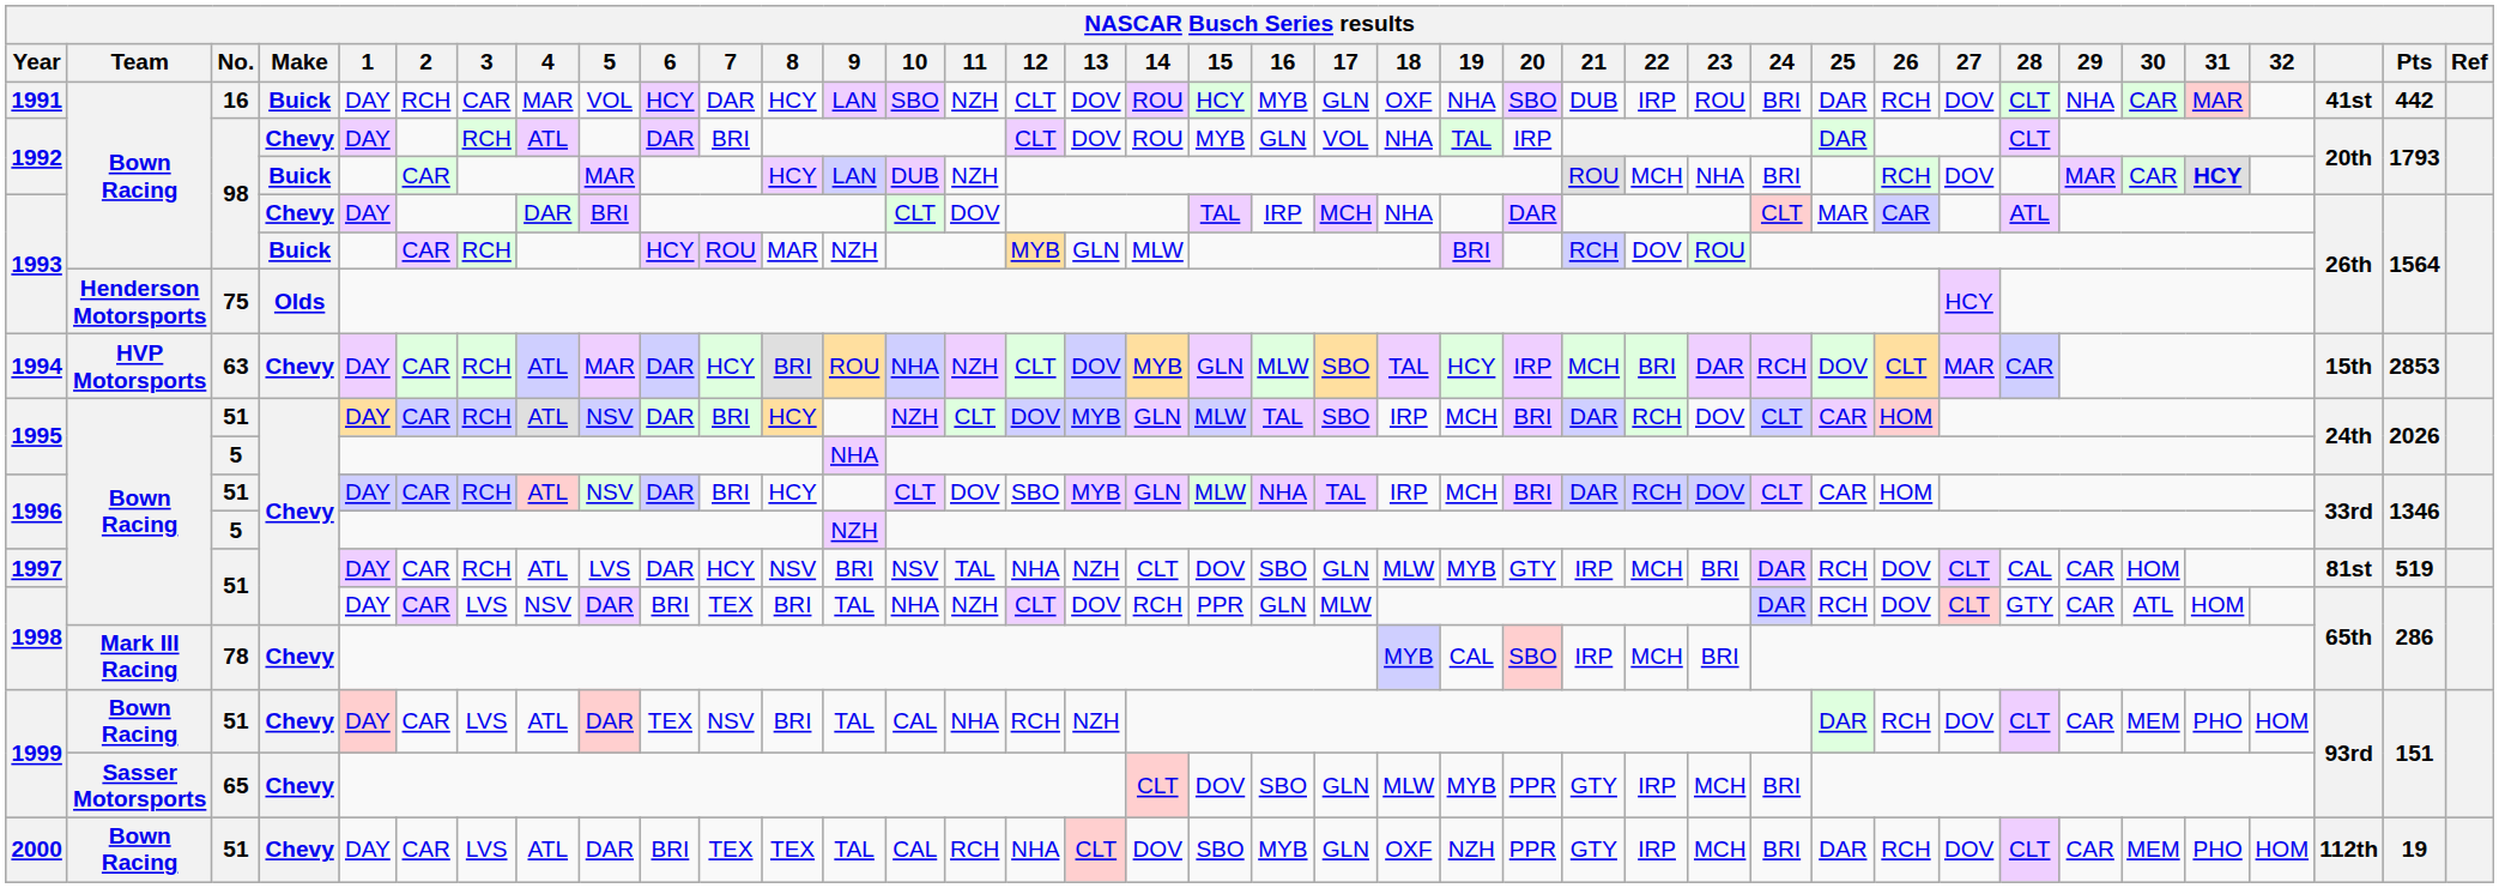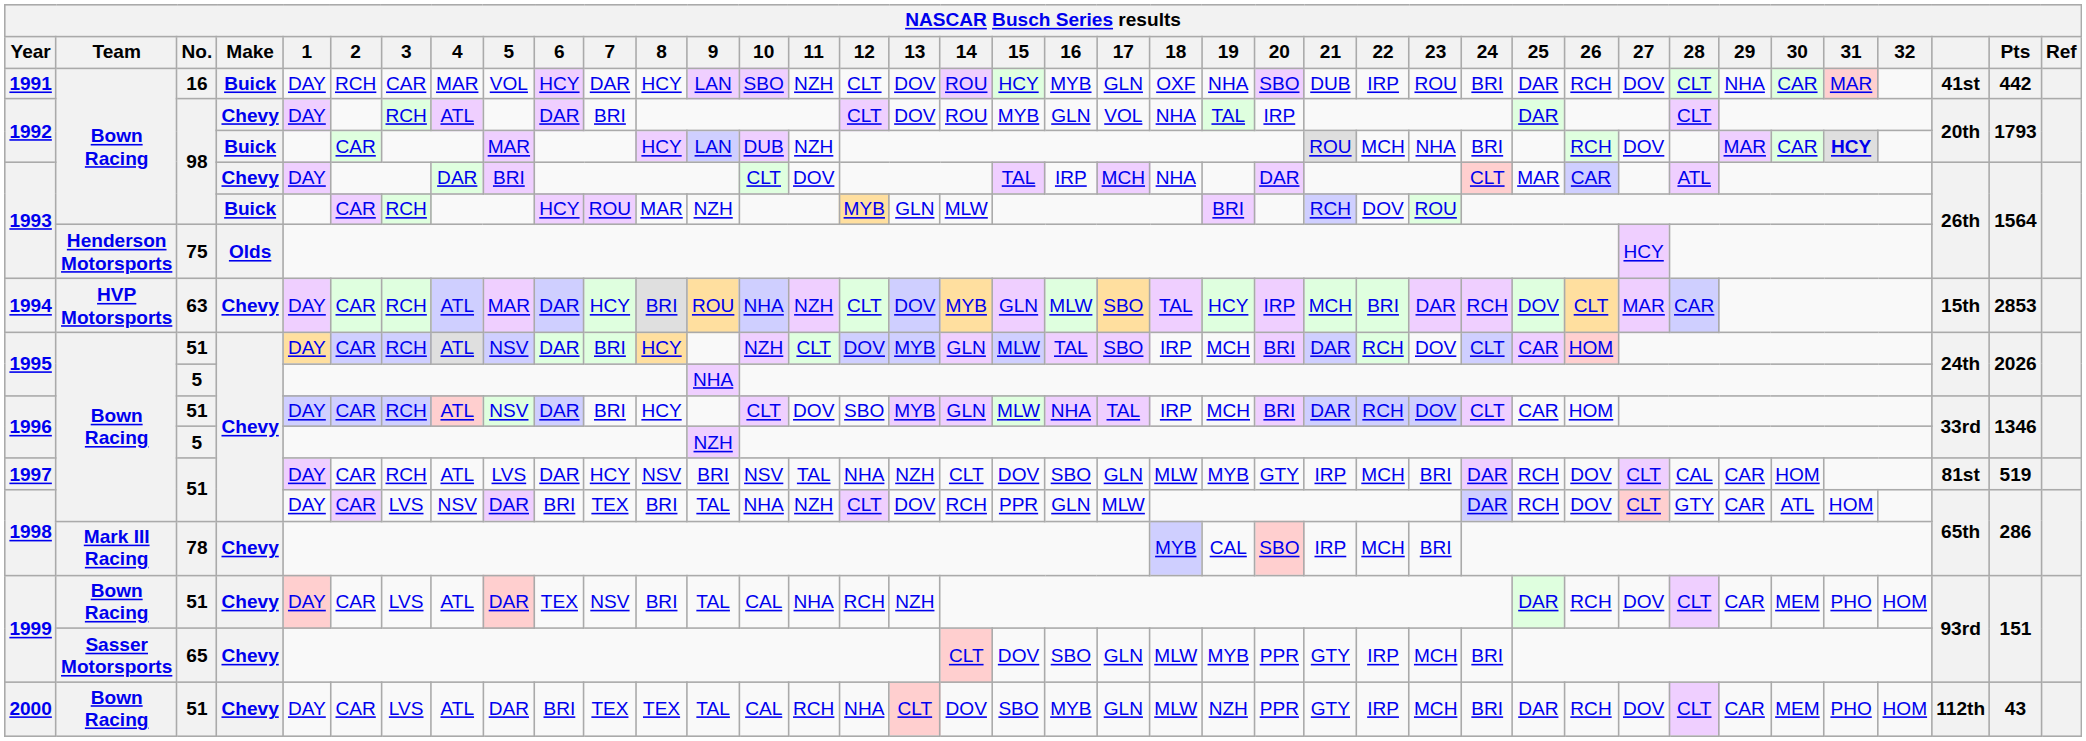 <table class="wikitable" style="text-align:center; font-size:75%">
 <tr>
 <th colspan=42><a href='#'>NASCAR</a> <a href='#'>Busch Series</a> results</th>
 </tr>
 <tr>
 <th>Year</th>
 <th>Team</th>
 <th>No.</th>
 <th>Make</th>
 <th>1</th>
 <th>2</th>
 <th>3</th>
 <th>4</th>
 <th>5</th>
 <th>6</th>
 <th>7</th>
 <th>8</th>
 <th>9</th>
 <th>10</th>
 <th>11</th>
 <th>12</th>
 <th>13</th>
 <th>14</th>
 <th>15</th>
 <th>16</th>
 <th>17</th>
 <th>18</th>
 <th>19</th>
 <th>20</th>
 <th>21</th>
 <th>22</th>
 <th>23</th>
 <th>24</th>
 <th>25</th>
 <th>26</th>
 <th>27</th>
 <th>28</th>
 <th>29</th>
 <th>30</th>
 <th>31</th>
 <th>32</th>
 <th></th>
 <th>Pts</th>
 <th>Ref</th>
 </tr>
 <tr>
 <th><a href='#'>1991</a></th>
 <th rowspan=5><a href='#'>Bown Racing</a></th>
 <th>16</th>
 <th><a href='#'>Buick</a></th>
 <td><a href='#'>DAY</a></td>
 <td><a href='#'>RCH</a></td>
 <td><a href='#'>CAR</a></td>
 <td><a href='#'>MAR</a></td>
 <td><a href='#'>VOL</a></td>
 <td style="background:#EFCFFF;"><a href='#'>HCY</a><br></td>
 <td><a href='#'>DAR</a></td>
 <td><a href='#'>HCY</a></td>
 <td style="background:#EFCFFF;"><a href='#'>LAN</a><br></td>
 <td style="background:#EFCFFF;"><a href='#'>SBO</a><br></td>
 <td><a href='#'>NZH</a></td>
 <td><a href='#'>CLT</a></td>
 <td><a href='#'>DOV</a></td>
 <td style="background:#EFCFFF;"><a href='#'>ROU</a><br></td>
 <td style="background:#DFFFDF;"><a href='#'>HCY</a><br></td>
 <td><a href='#'>MYB</a></td>
 <td><a href='#'>GLN</a></td>
 <td><a href='#'>OXF</a></td>
 <td><a href='#'>NHA</a></td>
 <td style="background:#EFCFFF;"><a href='#'>SBO</a><br></td>
 <td><a href='#'>DUB</a></td>
 <td><a href='#'>IRP</a></td>
 <td><a href='#'>ROU</a></td>
 <td><a href='#'>BRI</a></td>
 <td><a href='#'>DAR</a></td>
 <td><a href='#'>RCH</a></td>
 <td><a href='#'>DOV</a></td>
 <td style="background:#DFFFDF;"><a href='#'>CLT</a><br></td>
 <td><a href='#'>NHA</a></td>
 <td style="background:#DFFFDF;"><a href='#'>CAR</a><br></td>
 <td style="background:#FFCFCF;"><a href='#'>MAR</a><br></td>
 <td></td>
 <th>41st</th>
 <th>442</th>
 <th></th>
 </tr>
 <tr>
 <th rowspan=2><a href='#'>1992</a></th>
 <th rowspan=4>98</th>
 <th><a href='#'>Chevy</a></th>
 <td style="background:#EFCFFF;"><a href='#'>DAY</a><br></td>
 <td></td>
 <td style="background:#DFFFDF;"><a href='#'>RCH</a><br></td>
 <td style="background:#EFCFFF;"><a href='#'>ATL</a><br></td>
 <td></td>
 <td style="background:#EFCFFF;"><a href='#'>DAR</a><br></td>
 <td><a href='#'>BRI</a></td>
 <td colspan=4></td>
 <td style="background:#EFCFFF;"><a href='#'>CLT</a><br></td>
 <td><a href='#'>DOV</a></td>
 <td><a href='#'>ROU</a></td>
 <td><a href='#'>MYB</a></td>
 <td><a href='#'>GLN</a></td>
 <td><a href='#'>VOL</a></td>
 <td><a href='#'>NHA</a></td>
 <td style="background:#DFFFDF;"><a href='#'>TAL</a><br></td>
 <td><a href='#'>IRP</a></td>
 <td colspan=4></td>
 <td style="background:#DFFFDF;"><a href='#'>DAR</a><br></td>
 <td colspan=2></td>
 <td style="background:#EFCFFF;"><a href='#'>CLT</a><br></td>
 <td colspan=4></td>
 <th rowspan=2>20th</th>
 <th rowspan=2>1793</th>
 <th rowspan=2></th>
 </tr>
 <tr>
 <th><a href='#'>Buick</a></th>
 <td></td>
 <td style="background:#DFFFDF;"><a href='#'>CAR</a><br></td>
 <td colspan=2></td>
 <td style="background:#EFCFFF;"><a href='#'>MAR</a><br></td>
 <td colspan=2></td>
 <td style="background:#EFCFFF;"><a href='#'>HCY</a><br></td>
 <td style="background:#CFCFFF;"><a href='#'>LAN</a><br></td>
 <td style="background:#EFCFFF;"><a href='#'>DUB</a><br></td>
 <td><a href='#'>NZH</a></td>
 <td colspan=9></td>
 <td style="background:#DFDFDF;"><a href='#'>ROU</a><br></td>
 <td><a href='#'>MCH</a></td>
 <td><a href='#'>NHA</a></td>
 <td><a href='#'>BRI</a></td>
 <td></td>
 <td style="background:#DFFFDF;"><a href='#'>RCH</a><br></td>
 <td><a href='#'>DOV</a></td>
 <td></td>
 <td style="background:#EFCFFF;"><a href='#'>MAR</a><br></td>
 <td style="background:#DFFFDF;"><a href='#'>CAR</a><br></td>
 <td style="background:#DFDFDF;"><strong><a href='#'>HCY</a></strong><br></td>
 <td></td>
 </tr>
 <tr>
 <th rowspan=3><a href='#'>1993</a></th>
 <th><a href='#'>Chevy</a></th>
 <td style="background:#EFCFFF;"><a href='#'>DAY</a><br></td>
 <td colspan=2></td>
 <td style="background:#DFFFDF;"><a href='#'>DAR</a><br></td>
 <td style="background:#EFCFFF;"><a href='#'>BRI</a><br></td>
 <td colspan=4></td>
 <td style="background:#DFFFDF;"><a href='#'>CLT</a><br></td>
 <td><a href='#'>DOV</a></td>
 <td colspan=3></td>
 <td style="background:#EFCFFF;"><a href='#'>TAL</a><br></td>
 <td><a href='#'>IRP</a></td>
 <td style="background:#EFCFFF;"><a href='#'>MCH</a><br></td>
 <td><a href='#'>NHA</a></td>
 <td></td>
 <td style="background:#EFCFFF;"><a href='#'>DAR</a><br></td>
 <td colspan=3></td>
 <td style="background:#FFCFCF;"><a href='#'>CLT</a><br></td>
 <td><a href='#'>MAR</a></td>
 <td style="background:#CFCFFF;"><a href='#'>CAR</a><br></td>
 <td></td>
 <td style="background:#EFCFFF;"><a href='#'>ATL</a><br></td>
 <td colspan=4></td>
 <th rowspan=3>26th</th>
 <th rowspan=3>1564</th>
 <th rowspan=3></th>
 </tr>
 <tr>
 <th><a href='#'>Buick</a></th>
 <td></td>
 <td style="background:#EFCFFF;"><a href='#'>CAR</a><br></td>
 <td style="background:#DFFFDF;"><a href='#'>RCH</a><br></td>
 <td colspan=2></td>
 <td style="background:#EFCFFF;"><a href='#'>HCY</a><br></td>
 <td style="background:#EFCFFF;"><a href='#'>ROU</a><br></td>
 <td><a href='#'>MAR</a></td>
 <td><a href='#'>NZH</a></td>
 <td colspan=2></td>
 <td style="background:#FFDF9F;"><a href='#'>MYB</a><br></td>
 <td><a href='#'>GLN</a></td>
 <td><a href='#'>MLW</a></td>
 <td colspan=4></td>
 <td style="background:#EFCFFF;"><a href='#'>BRI</a><br></td>
 <td></td>
 <td style="background:#CFCFFF;"><a href='#'>RCH</a><br></td>
 <td><a href='#'>DOV</a></td>
 <td style="background:#DFFFDF;"><a href='#'>ROU</a><br></td>
 <td colspan=9></td>
 </tr>
 <tr>
 <th><a href='#'>Henderson Motorsports</a></th>
 <th>75</th>
 <th><a href='#'>Olds</a></th>
 <td colspan=26></td>
 <td style="background:#EFCFFF;"><a href='#'>HCY</a><br></td>
 <td colspan=5></td>
 </tr>
 <tr>
 <th><a href='#'>1994</a></th>
 <th><a href='#'>HVP Motorsports</a></th>
 <th>63</th>
 <th><a href='#'>Chevy</a></th>
 <td style="background:#EFCFFF;"><a href='#'>DAY</a><br></td>
 <td style="background:#DFFFDF;"><a href='#'>CAR</a><br></td>
 <td style="background:#DFFFDF;"><a href='#'>RCH</a><br></td>
 <td style="background:#CFCFFF;"><a href='#'>ATL</a><br></td>
 <td style="background:#EFCFFF;"><a href='#'>MAR</a><br></td>
 <td style="background:#CFCFFF;"><a href='#'>DAR</a><br></td>
 <td style="background:#DFFFDF;"><a href='#'>HCY</a><br></td>
 <td style="background:#DFDFDF;"><a href='#'>BRI</a><br></td>
 <td style="background:#FFDF9F;"><a href='#'>ROU</a><br></td>
 <td style="background:#CFCFFF;"><a href='#'>NHA</a><br></td>
 <td style="background:#EFCFFF;"><a href='#'>NZH</a><br></td>
 <td style="background:#DFFFDF;"><a href='#'>CLT</a><br></td>
 <td style="background:#CFCFFF;"><a href='#'>DOV</a><br></td>
 <td style="background:#FFDF9F;"><a href='#'>MYB</a><br></td>
 <td style="background:#EFCFFF;"><a href='#'>GLN</a><br></td>
 <td style="background:#DFFFDF;"><a href='#'>MLW</a><br></td>
 <td style="background:#FFDF9F;"><a href='#'>SBO</a><br></td>
 <td style="background:#EFCFFF;"><a href='#'>TAL</a><br></td>
 <td style="background:#DFFFDF;"><a href='#'>HCY</a><br></td>
 <td style="background:#EFCFFF;"><a href='#'>IRP</a><br></td>
 <td style="background:#DFFFDF;"><a href='#'>MCH</a><br></td>
 <td style="background:#DFFFDF;"><a href='#'>BRI</a><br></td>
 <td style="background:#EFCFFF;"><a href='#'>DAR</a><br></td>
 <td style="background:#EFCFFF;"><a href='#'>RCH</a><br></td>
 <td style="background:#DFFFDF;"><a href='#'>DOV</a><br></td>
 <td style="background:#FFDF9F;"><a href='#'>CLT</a><br></td>
 <td style="background:#EFCFFF;"><a href='#'>MAR</a><br></td>
 <td style="background:#CFCFFF;"><a href='#'>CAR</a><br></td>
 <td colspan=4></td>
 <th>15th</th>
 <th>2853</th>
 <th></th>
 </tr>
 <tr>
 <th rowspan=2><a href='#'>1995</a></th>
 <th rowspan=6><a href='#'>Bown Racing</a></th>
 <th>51</th>
 <th rowspan=6><a href='#'>Chevy</a></th>
 <td style="background:#FFDF9F;"><a href='#'>DAY</a><br></td>
 <td style="background:#CFCFFF;"><a href='#'>CAR</a><br></td>
 <td style="background:#CFCFFF;"><a href='#'>RCH</a><br></td>
 <td style="background:#DFDFDF;"><a href='#'>ATL</a><br></td>
 <td style="background:#CFCFFF;"><a href='#'>NSV</a><br></td>
 <td style="background:#DFFFDF;"><a href='#'>DAR</a><br></td>
 <td style="background:#DFFFDF;"><a href='#'>BRI</a><br></td>
 <td style="background:#FFDF9F;"><a href='#'>HCY</a><br></td>
 <td></td>
 <td style="background:#EFCFFF;"><a href='#'>NZH</a><br></td>
 <td style="background:#DFFFDF;"><a href='#'>CLT</a><br></td>
 <td style="background:#CFCFFF;"><a href='#'>DOV</a><br></td>
 <td style="background:#CFCFFF;"><a href='#'>MYB</a><br></td>
 <td style="background:#EFCFFF;"><a href='#'>GLN</a><br></td>
 <td style="background:#CFCFFF;"><a href='#'>MLW</a><br></td>
 <td style="background:#EFCFFF;"><a href='#'>TAL</a><br></td>
 <td style="background:#EFCFFF;"><a href='#'>SBO</a><br></td>
 <td><a href='#'>IRP</a></td>
 <td><a href='#'>MCH</a></td>
 <td style="background:#EFCFFF;"><a href='#'>BRI</a><br></td>
 <td style="background:#CFCFFF;"><a href='#'>DAR</a><br></td>
 <td style="background:#DFFFDF;"><a href='#'>RCH</a><br></td>
 <td><a href='#'>DOV</a></td>
 <td style="background:#CFCFFF;"><a href='#'>CLT</a><br></td>
 <td style="background:#EFCFFF;"><a href='#'>CAR</a><br></td>
 <td style="background:#FFCFCF;"><a href='#'>HOM</a><br></td>
 <td colspan=6></td>
 <th rowspan=2>24th</th>
 <th rowspan=2>2026</th>
 <th rowspan=2></th>
 </tr>
 <tr>
 <th>5</th>
 <td colspan=8></td>
 <td style="background:#EFCFFF;"><a href='#'>NHA</a><br></td>
 <td colspan=23></td>
 </tr>
 <tr>
 <th rowspan=2><a href='#'>1996</a></th>
 <th>51</th>
 <td style="background:#CFCFFF;"><a href='#'>DAY</a><br></td>
 <td style="background:#CFCFFF;"><a href='#'>CAR</a><br></td>
 <td style="background:#CFCFFF;"><a href='#'>RCH</a><br></td>
 <td style="background:#FFCFCF;"><a href='#'>ATL</a><br></td>
 <td style="background:#DFFFDF;"><a href='#'>NSV</a><br></td>
 <td style="background:#CFCFFF;"><a href='#'>DAR</a><br></td>
 <td><a href='#'>BRI</a></td>
 <td><a href='#'>HCY</a></td>
 <td></td>
 <td style="background:#EFCFFF;"><a href='#'>CLT</a><br></td>
 <td><a href='#'>DOV</a></td>
 <td><a href='#'>SBO</a></td>
 <td style="background:#EFCFFF;"><a href='#'>MYB</a><br></td>
 <td style="background:#EFCFFF;"><a href='#'>GLN</a><br></td>
 <td style="background:#DFFFDF;"><a href='#'>MLW</a><br></td>
 <td style="background:#EFCFFF;"><a href='#'>NHA</a><br></td>
 <td style="background:#EFCFFF;"><a href='#'>TAL</a><br></td>
 <td><a href='#'>IRP</a></td>
 <td><a href='#'>MCH</a></td>
 <td style="background:#EFCFFF;"><a href='#'>BRI</a><br></td>
 <td style="background:#CFCFFF;"><a href='#'>DAR</a><br></td>
 <td style="background:#CFCFFF;"><a href='#'>RCH</a><br></td>
 <td style="background:#CFCFFF;"><a href='#'>DOV</a><br></td>
 <td style="background:#EFCFFF;"><a href='#'>CLT</a><br></td>
 <td><a href='#'>CAR</a></td>
 <td><a href='#'>HOM</a></td>
 <td colspan=6></td>
 <th rowspan=2>33rd</th>
 <th rowspan=2>1346</th>
 <th rowspan=2></th>
 </tr>
 <tr>
 <th>5</th>
 <td colspan=8></td>
 <td style="background:#EFCFFF;"><a href='#'>NZH</a><br></td>
 <td colspan=23></td>
 </tr>
 <tr>
 <th><a href='#'>1997</a></th>
 <th rowspan=2>51</th>
 <td style="background:#EFCFFF;"><a href='#'>DAY</a><br></td>
 <td><a href='#'>CAR</a></td>
 <td><a href='#'>RCH</a></td>
 <td><a href='#'>ATL</a></td>
 <td><a href='#'>LVS</a></td>
 <td><a href='#'>DAR</a></td>
 <td><a href='#'>HCY</a></td>
 <td><a href='#'>NSV</a></td>
 <td><a href='#'>BRI</a></td>
 <td><a href='#'>NSV</a></td>
 <td><a href='#'>TAL</a></td>
 <td><a href='#'>NHA</a></td>
 <td><a href='#'>NZH</a></td>
 <td><a href='#'>CLT</a></td>
 <td><a href='#'>DOV</a></td>
 <td><a href='#'>SBO</a></td>
 <td><a href='#'>GLN</a></td>
 <td><a href='#'>MLW</a></td>
 <td><a href='#'>MYB</a></td>
 <td><a href='#'>GTY</a></td>
 <td><a href='#'>IRP</a></td>
 <td><a href='#'>MCH</a></td>
 <td><a href='#'>BRI</a></td>
 <td style="background:#EFCFFF;"><a href='#'>DAR</a><br></td>
 <td><a href='#'>RCH</a></td>
 <td><a href='#'>DOV</a></td>
 <td style="background:#EFCFFF;"><a href='#'>CLT</a><br></td>
 <td><a href='#'>CAL</a></td>
 <td><a href='#'>CAR</a></td>
 <td><a href='#'>HOM</a></td>
 <td colspan=2></td>
 <th>81st</th>
 <th>519</th>
 <th></th>
 </tr>
 <tr>
 <th rowspan=2><a href='#'>1998</a></th>
 <td><a href='#'>DAY</a></td>
 <td style="background:#EFCFFF;"><a href='#'>CAR</a><br></td>
 <td><a href='#'>LVS</a></td>
 <td><a href='#'>NSV</a></td>
 <td style="background:#EFCFFF;"><a href='#'>DAR</a><br></td>
 <td><a href='#'>BRI</a></td>
 <td><a href='#'>TEX</a></td>
 <td><a href='#'>BRI</a></td>
 <td><a href='#'>TAL</a></td>
 <td><a href='#'>NHA</a></td>
 <td><a href='#'>NZH</a></td>
 <td style="background:#EFCFFF;"><a href='#'>CLT</a><br></td>
 <td><a href='#'>DOV</a></td>
 <td><a href='#'>RCH</a></td>
 <td><a href='#'>PPR</a></td>
 <td><a href='#'>GLN</a></td>
 <td><a href='#'>MLW</a></td>
 <td colspan=6></td>
 <td style="background:#CFCFFF;"><a href='#'>DAR</a><br></td>
 <td><a href='#'>RCH</a></td>
 <td><a href='#'>DOV</a></td>
 <td style="background:#FFCFCF;"><a href='#'>CLT</a><br></td>
 <td><a href='#'>GTY</a></td>
 <td><a href='#'>CAR</a></td>
 <td><a href='#'>ATL</a></td>
 <td><a href='#'>HOM</a></td>
 <td></td>
 <th rowspan=2>65th</th>
 <th rowspan=2>286</th>
 <th rowspan=2></th>
 </tr>
 <tr>
 <th><a href='#'>Mark III Racing</a></th>
 <th>78</th>
 <th><a href='#'>Chevy</a></th>
 <td colspan=17></td>
 <td style="background:#CFCFFF;"><a href='#'>MYB</a><br></td>
 <td><a href='#'>CAL</a></td>
 <td style="background:#FFCFCF;"><a href='#'>SBO</a><br></td>
 <td><a href='#'>IRP</a></td>
 <td><a href='#'>MCH</a></td>
 <td><a href='#'>BRI</a></td>
 <td colspan=9></td>
 </tr>
 <tr>
 <th rowspan=2><a href='#'>1999</a></th>
 <th><a href='#'>Bown Racing</a></th>
 <th>51</th>
 <th><a href='#'>Chevy</a></th>
 <td style="background:#FFCFCF;"><a href='#'>DAY</a><br></td>
 <td><a href='#'>CAR</a></td>
 <td><a href='#'>LVS</a></td>
 <td><a href='#'>ATL</a></td>
 <td style="background:#FFCFCF;"><a href='#'>DAR</a><br></td>
 <td><a href='#'>TEX</a></td>
 <td><a href='#'>NSV</a></td>
 <td><a href='#'>BRI</a></td>
 <td><a href='#'>TAL</a></td>
 <td><a href='#'>CAL</a></td>
 <td><a href='#'>NHA</a></td>
 <td><a href='#'>RCH</a></td>
 <td><a href='#'>NZH</a></td>
 <td colspan=11></td>
 <td style="background:#DFFFDF;"><a href='#'>DAR</a><br></td>
 <td><a href='#'>RCH</a></td>
 <td><a href='#'>DOV</a></td>
 <td style="background:#EFCFFF;"><a href='#'>CLT</a><br></td>
 <td><a href='#'>CAR</a></td>
 <td><a href='#'>MEM</a></td>
 <td><a href='#'>PHO</a></td>
 <td><a href='#'>HOM</a></td>
 <th rowspan=2>93rd</th>
 <th rowspan=2>151</th>
 <th rowspan=2></th>
 </tr>
 <tr>
 <th><a href='#'>Sasser Motorsports</a></th>
 <th>65</th>
 <th><a href='#'>Chevy</a></th>
 <td colspan=13></td>
 <td style="background:#FFCFCF;"><a href='#'>CLT</a><br></td>
 <td><a href='#'>DOV</a></td>
 <td><a href='#'>SBO</a></td>
 <td><a href='#'>GLN</a></td>
 <td><a href='#'>MLW</a></td>
 <td><a href='#'>MYB</a></td>
 <td><a href='#'>PPR</a></td>
 <td><a href='#'>GTY</a></td>
 <td><a href='#'>IRP</a></td>
 <td><a href='#'>MCH</a></td>
 <td><a href='#'>BRI</a></td>
 <td colspan=8></td>
 </tr>
 <tr>
 <th><a href='#'>2000</a></th>
 <th><a href='#'>Bown Racing</a></th>
 <th>51</th>
 <th><a href='#'>Chevy</a></th>
 <td><a href='#'>DAY</a></td>
 <td><a href='#'>CAR</a></td>
 <td><a href='#'>LVS</a></td>
 <td><a href='#'>ATL</a></td>
 <td><a href='#'>DAR</a></td>
 <td><a href='#'>BRI</a></td>
 <td><a href='#'>TEX</a></td>
 <td><a href='#'>TEX</a></td>
 <td><a href='#'>TAL</a></td>
 <td><a href='#'>CAL</a></td>
 <td><a href='#'>RCH</a></td>
 <td><a href='#'>NHA</a></td>
 <td style="background:#FFCFCF;"><a href='#'>CLT</a><br></td>
 <td><a href='#'>DOV</a></td>
 <td><a href='#'>SBO</a></td>
 <td><a href='#'>MYB</a></td>
 <td><a href='#'>GLN</a></td>
-<td><a href='#'>OXF</a></td>
+<td><a href='#'>MLW</a></td>
 <td><a href='#'>NZH</a></td>
 <td><a href='#'>PPR</a></td>
 <td><a href='#'>GTY</a></td>
 <td><a href='#'>IRP</a></td>
 <td><a href='#'>MCH</a></td>
 <td><a href='#'>BRI</a></td>
 <td><a href='#'>DAR</a></td>
 <td><a href='#'>RCH</a></td>
 <td><a href='#'>DOV</a></td>
 <td style="background:#EFCFFF;"><a href='#'>CLT</a><br></td>
 <td><a href='#'>CAR</a></td>
 <td><a href='#'>MEM</a></td>
 <td><a href='#'>PHO</a></td>
 <td><a href='#'>HOM</a></td>
 <th>112th</th>
-<th>19</th>
+<th>43</th>
 <th></th>
 </tr>
 </table>
